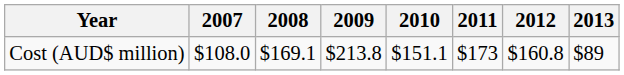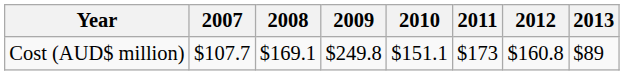 <table class="wikitable">
 <tr>
 <th>Year</th>
 <th>2007</th>
 <th>2008</th>
 <th>2009</th>
 <th>2010</th>
 <th>2011</th>
 <th>2012</th>
 <th>2013</th>
 </tr>
 <tr>
 <td>Cost (AUD$ million)</td>
-<td>$108.0</td>
+<td>$107.7</td>
 <td>$169.1</td>
-<td>$213.8</td>
+<td>$249.8</td>
 <td>$151.1</td>
 <td>$173</td>
 <td>$160.8</td>
 <td>$89</td>
 </tr>
 </table>
